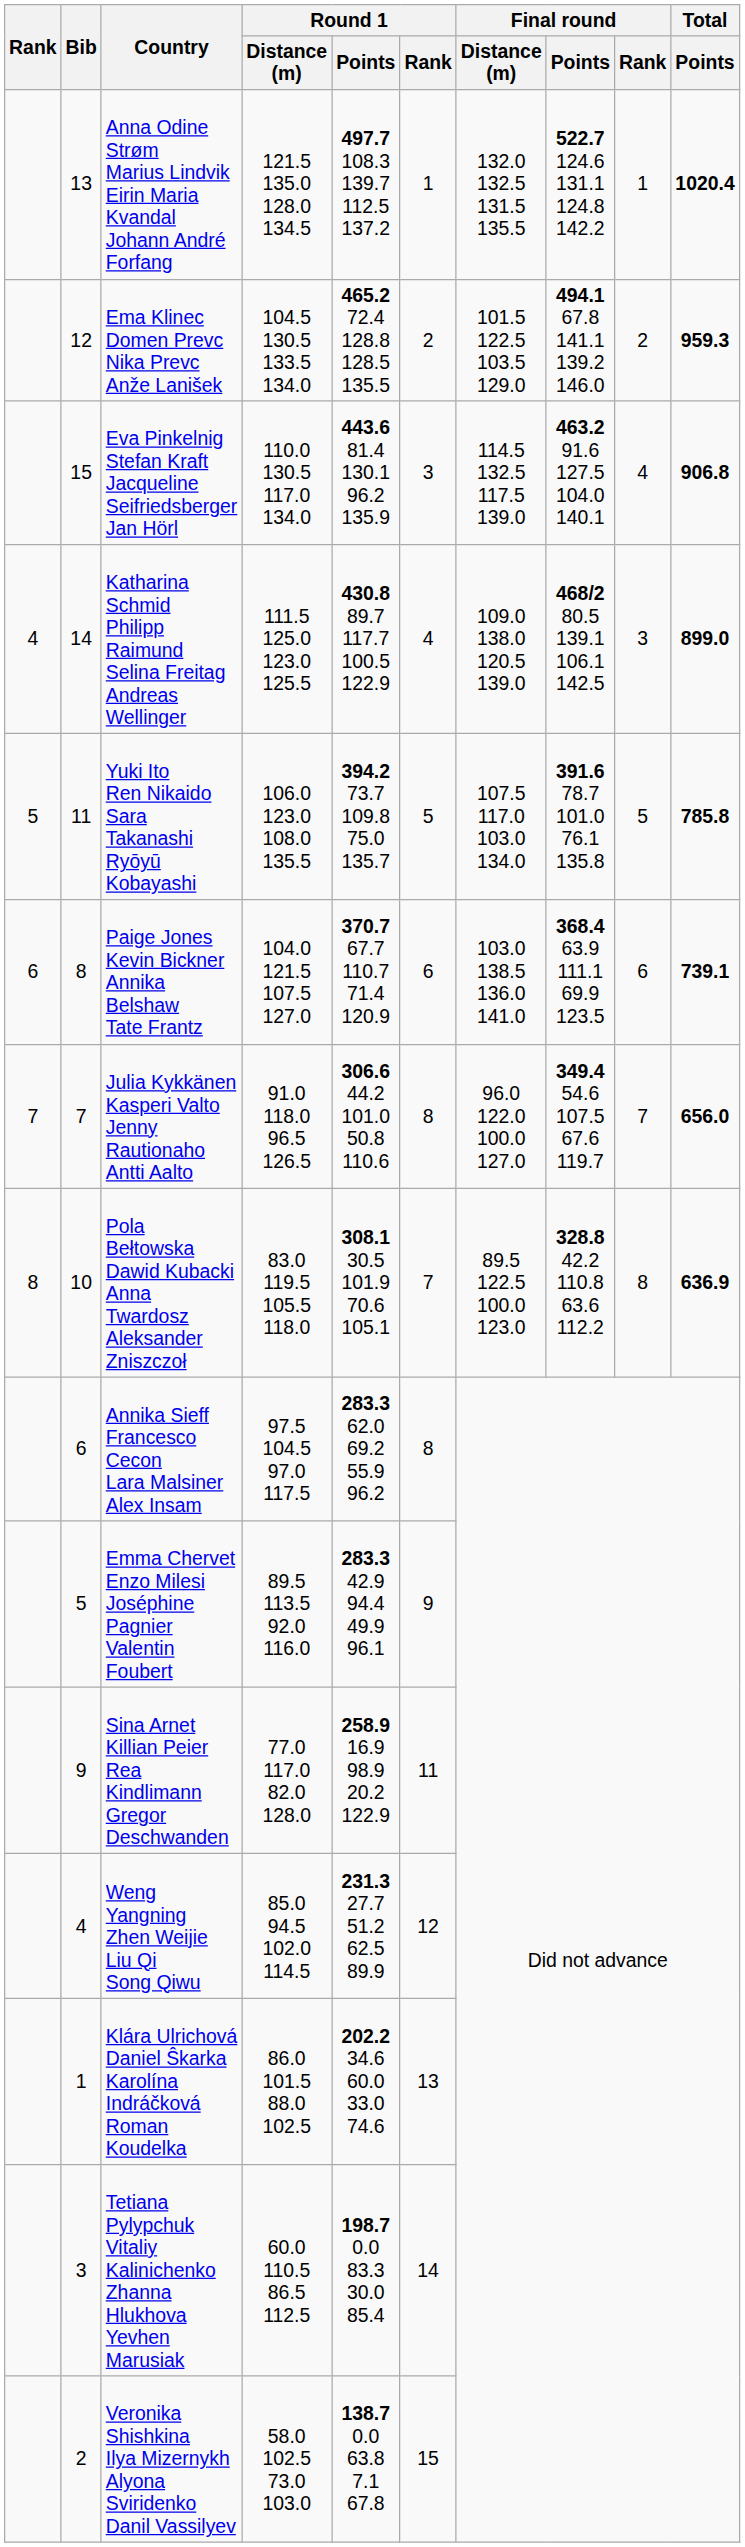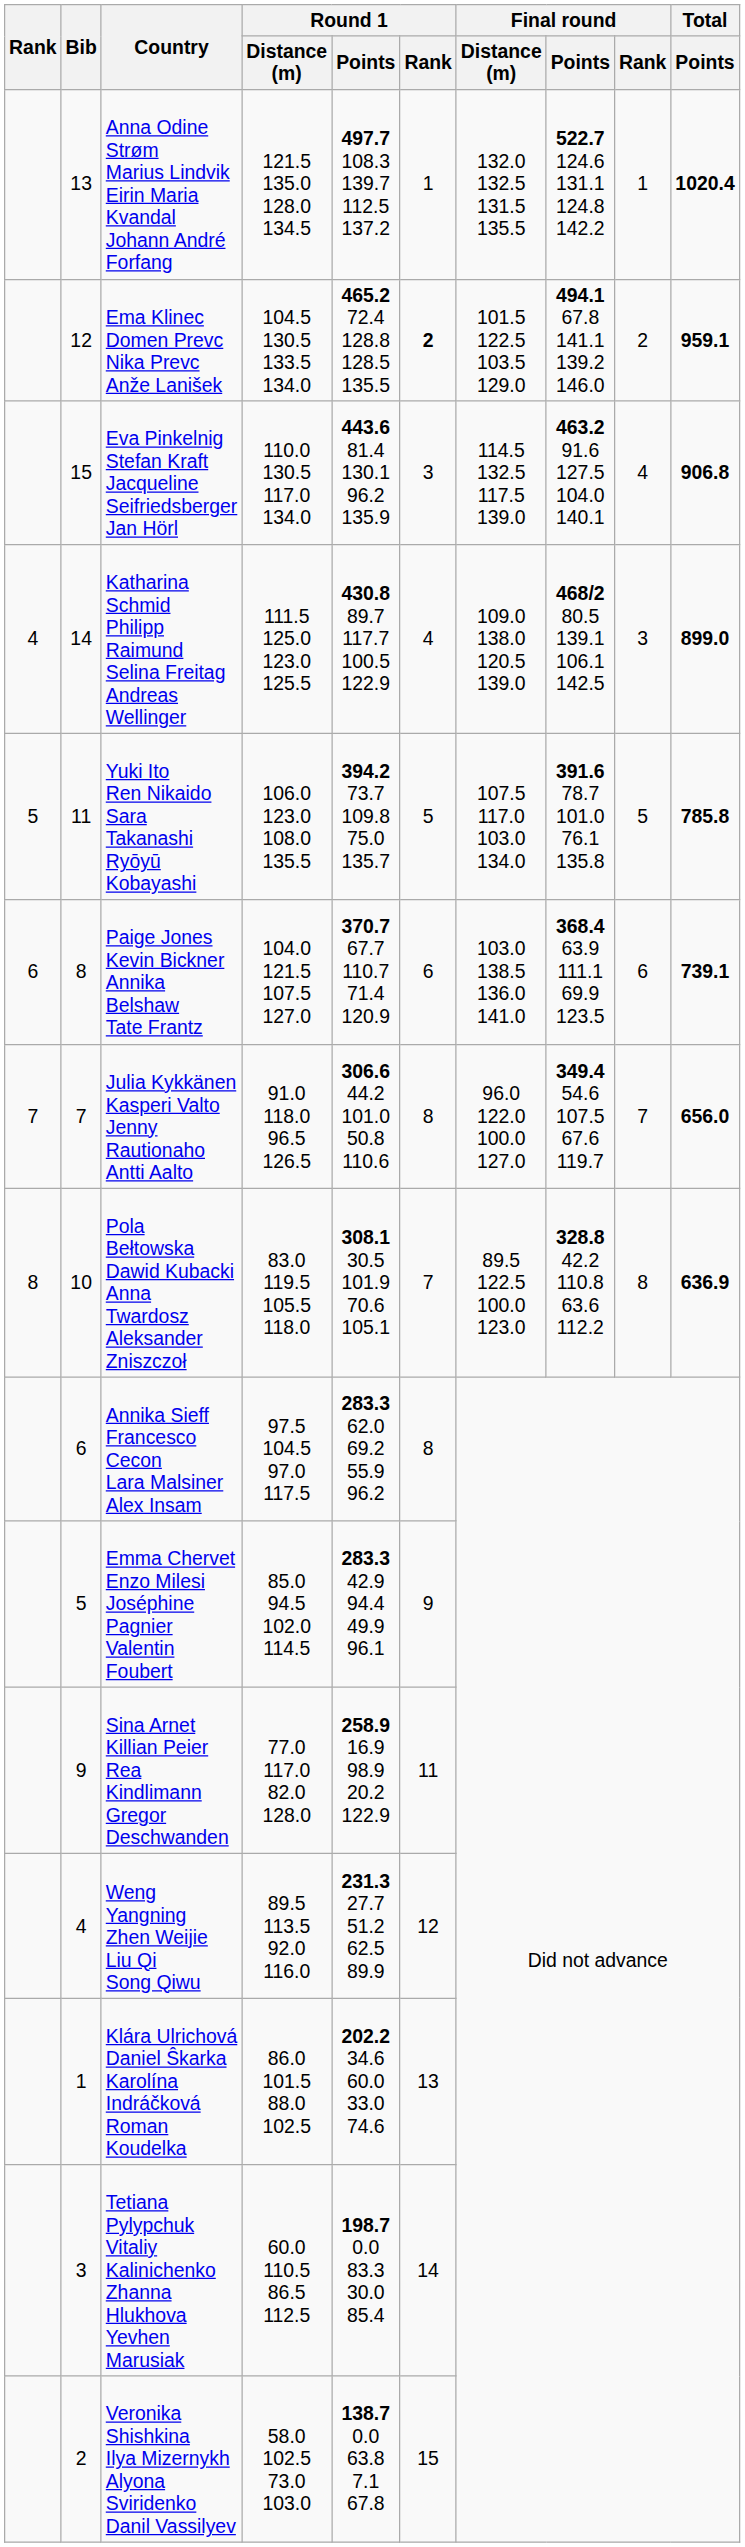 <table class="wikitable sortable" style="text-align:center;font-size:97%" width=73%>
 <tr>
 <th rowspan=2>Rank</th>
 <th rowspan=2>Bib</th>
 <th rowspan=2>Country</th>
 <th colspan=3>Round 1</th>
 <th colspan=3>Final round</th>
 <th>Total</th>
 </tr>
 <tr>
 <th>Distance (m)</th>
 <th>Points</th>
 <th>Rank</th>
 <th>Distance (m)</th>
 <th>Points</th>
 <th>Rank</th>
 <th>Points</th>
 </tr>
 <tr>
 <td></td>
 <td>13</td>
 <td align=left><br><a href='#'>Anna Odine Strøm</a><br><a href='#'>Marius Lindvik</a><br><a href='#'>Eirin Maria Kvandal</a><br><a href='#'>Johann André Forfang</a></td>
 <td><br> 121.5<br>135.0<br>128.0<br>134.5</td>
 <td><strong>497.7</strong><br>108.3<br>139.7<br>112.5<br>137.2</td>
 <td>1</td>
 <td><br>132.0<br>132.5<br>131.5<br>135.5</td>
 <td><strong>522.7</strong><br>124.6<br>131.1<br>124.8<br>142.2</td>
 <td>1</td>
 <td><strong>1020.4</strong></td>
 </tr>
 <tr>
 <td></td>
 <td>12</td>
 <td align=left><br><a href='#'>Ema Klinec</a><br><a href='#'>Domen Prevc</a><br><a href='#'>Nika Prevc</a><br><a href='#'>Anže Lanišek</a></td>
 <td><br>104.5<br>130.5<br>133.5<br>134.0</td>
 <td><strong>465.2</strong><br>72.4<br>128.8<br>128.5<br>135.5</td>
-<td>2</td>
+<td><strong>2</strong></td>
 <td><br>101.5<br>122.5<br>103.5<br>129.0</td>
 <td><strong>494.1</strong><br>67.8<br>141.1<br>139.2<br>146.0</td>
 <td>2</td>
-<td><strong>959.3</strong></td>
+<td><strong>959.1</strong></td>
 </tr>
 <tr>
 <td></td>
 <td>15</td>
 <td align=left><br><a href='#'>Eva Pinkelnig</a><br><a href='#'>Stefan Kraft</a><br><a href='#'>Jacqueline Seifriedsberger</a><br><a href='#'>Jan Hörl</a></td>
 <td><br>110.0<br>130.5<br>117.0<br>134.0</td>
 <td><strong>443.6</strong><br>81.4<br>130.1<br>96.2<br>135.9</td>
 <td>3</td>
 <td><br>114.5<br>132.5<br>117.5<br>139.0</td>
 <td><strong>463.2</strong><br>91.6<br>127.5<br>104.0<br>140.1</td>
 <td>4</td>
 <td><strong>906.8</strong></td>
 </tr>
 <tr>
 <td>4</td>
 <td>14</td>
 <td align=left><br><a href='#'>Katharina Schmid</a><br><a href='#'>Philipp Raimund</a><br><a href='#'>Selina Freitag</a><br><a href='#'>Andreas Wellinger</a></td>
 <td><br>111.5<br>125.0<br>123.0<br>125.5</td>
 <td><strong>430.8</strong><br>89.7<br>117.7<br>100.5<br>122.9</td>
 <td>4</td>
 <td><br>109.0<br>138.0<br>120.5<br>139.0</td>
 <td><strong>468/2</strong><br>80.5<br>139.1<br>106.1<br>142.5</td>
 <td>3</td>
 <td><strong>899.0</strong></td>
 </tr>
 <tr>
 <td>5</td>
 <td>11</td>
 <td align=left><br><a href='#'>Yuki Ito</a><br><a href='#'>Ren Nikaido</a><br><a href='#'>Sara Takanashi</a><br><a href='#'>Ryōyū Kobayashi</a></td>
 <td><br>106.0<br>123.0<br>108.0<br>135.5</td>
 <td><strong>394.2</strong><br>73.7<br>109.8<br>75.0<br>135.7</td>
 <td>5</td>
 <td><br>107.5<br>117.0<br>103.0<br>134.0</td>
 <td><strong>391.6</strong><br>78.7<br>101.0<br>76.1<br>135.8</td>
 <td>5</td>
 <td><strong>785.8</strong></td>
 </tr>
 <tr>
 <td>6</td>
 <td>8</td>
 <td align=left><br><a href='#'>Paige Jones</a><br><a href='#'>Kevin Bickner</a><br><a href='#'>Annika Belshaw</a><br><a href='#'>Tate Frantz</a></td>
 <td><br>104.0<br>121.5<br>107.5<br>127.0</td>
 <td><strong>370.7</strong><br>67.7<br>110.7<br>71.4<br>120.9</td>
 <td>6</td>
 <td><br>103.0<br>138.5<br>136.0<br>141.0</td>
 <td><strong>368.4</strong><br>63.9<br>111.1<br>69.9<br>123.5</td>
 <td>6</td>
 <td><strong>739.1</strong></td>
 </tr>
 <tr>
 <td>7</td>
 <td>7</td>
 <td align=left><br><a href='#'>Julia Kykkänen</a><br><a href='#'>Kasperi Valto</a><br><a href='#'>Jenny Rautionaho</a><br><a href='#'>Antti Aalto</a></td>
 <td><br>91.0<br>118.0<br>96.5<br>126.5</td>
 <td><strong>306.6</strong><br>44.2<br>101.0<br>50.8<br>110.6</td>
 <td>8</td>
 <td><br>96.0<br>122.0<br>100.0<br>127.0</td>
 <td><strong>349.4</strong><br>54.6<br>107.5<br>67.6<br>119.7</td>
 <td>7</td>
 <td><strong>656.0</strong></td>
 </tr>
 <tr>
 <td>8</td>
 <td>10</td>
 <td align=left><br><a href='#'>Pola Bełtowska</a><br><a href='#'>Dawid Kubacki</a><br><a href='#'>Anna Twardosz</a><br><a href='#'>Aleksander Zniszczoł</a></td>
 <td><br>83.0<br>119.5<br>105.5<br>118.0</td>
 <td><strong>308.1</strong><br>30.5<br>101.9<br>70.6<br>105.1</td>
 <td>7</td>
 <td><br>89.5<br>122.5<br>100.0<br>123.0</td>
 <td><strong>328.8</strong><br>42.2<br>110.8<br>63.6<br>112.2</td>
 <td>8</td>
 <td><strong>636.9</strong></td>
 </tr>
 <tr>
 <td></td>
 <td>6</td>
 <td align=left><br><a href='#'>Annika Sieff</a><br><a href='#'>Francesco Cecon</a><br><a href='#'>Lara Malsiner</a><br><a href='#'>Alex Insam</a></td>
 <td><br>97.5<br>104.5<br>97.0<br>117.5</td>
 <td><strong>283.3</strong><br>62.0<br>69.2<br>55.9<br>96.2</td>
 <td>8</td>
 <td rowspan=7 colspan=4>Did not advance</td>
 </tr>
 <tr>
 <td></td>
 <td>5</td>
 <td align=left><br><a href='#'>Emma Chervet</a><br><a href='#'>Enzo Milesi</a><br><a href='#'>Joséphine Pagnier</a><br><a href='#'>Valentin Foubert</a></td>
-<td><br>89.5<br>113.5<br>92.0<br>116.0</td>
+<td><br>85.0<br>94.5<br>102.0<br>114.5</td>
 <td><strong>283.3</strong><br>42.9<br>94.4<br>49.9<br>96.1</td>
 <td>9</td>
 </tr>
 <tr>
 <td></td>
 <td>9</td>
 <td align=left><br><a href='#'>Sina Arnet</a><br><a href='#'>Killian Peier</a><br><a href='#'>Rea Kindlimann</a><br><a href='#'>Gregor Deschwanden</a></td>
 <td><br>77.0<br>117.0<br>82.0<br>128.0</td>
 <td><strong>258.9</strong><br>16.9<br>98.9<br>20.2<br>122.9</td>
 <td>11</td>
 </tr>
 <tr>
 <td></td>
 <td>4</td>
 <td align=left><br><a href='#'>Weng Yangning</a><br><a href='#'>Zhen Weijie</a><br><a href='#'>Liu Qi</a><br><a href='#'>Song Qiwu</a></td>
-<td><br>85.0<br>94.5<br>102.0<br>114.5</td>
+<td><br>89.5<br>113.5<br>92.0<br>116.0</td>
 <td><strong>231.3</strong><br>27.7<br>51.2<br>62.5<br>89.9</td>
 <td>12</td>
 </tr>
 <tr>
 <td></td>
 <td>1</td>
 <td align=left><br><a href='#'>Klára Ulrichová</a><br><a href='#'>Daniel Ŝkarka</a><br><a href='#'>Karolína Indráčková</a><br><a href='#'>Roman Koudelka</a></td>
 <td><br>86.0<br>101.5<br>88.0<br>102.5</td>
 <td><strong>202.2</strong><br>34.6<br>60.0<br>33.0<br>74.6</td>
 <td>13</td>
 </tr>
 <tr>
 <td></td>
 <td>3</td>
 <td align=left><br><a href='#'>Tetiana Pylypchuk</a><br><a href='#'>Vitaliy Kalinichenko</a><br><a href='#'>Zhanna Hlukhova</a><br><a href='#'>Yevhen Marusiak</a></td>
 <td><br>60.0<br>110.5<br>86.5<br>112.5</td>
 <td><strong>198.7</strong><br>0.0<br>83.3<br>30.0<br>85.4</td>
 <td>14</td>
 </tr>
 <tr>
 <td></td>
 <td>2</td>
 <td align=left><br><a href='#'>Veronika Shishkina</a><br><a href='#'>Ilya Mizernykh</a><br><a href='#'>Alyona Sviridenko</a><br><a href='#'>Danil Vassilyev</a></td>
 <td><br>58.0<br>102.5<br>73.0<br>103.0</td>
 <td><strong>138.7</strong><br>0.0<br>63.8<br>7.1<br>67.8</td>
 <td>15</td>
 </tr>
 </table>
